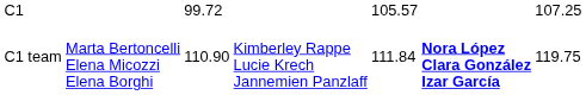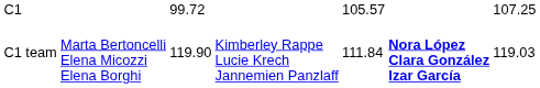 <table>
 <tr>
 <td>C1</td>
 <td></td>
 <td>99.72</td>
 <td></td>
 <td>105.57</td>
 <td></td>
 <td>107.25</td>
 </tr>
 <tr>
 <td>C1 team</td>
 <td><br><a href='#'>Marta Bertoncelli</a><br><a href='#'>Elena Micozzi</a><br><a href='#'>Elena Borghi</a></td>
-<td>110.90</td>
+<td>119.90</td>
 <td><br><a href='#'>Kimberley Rappe</a><br><a href='#'>Lucie Krech</a><br><a href='#'>Jannemien Panzlaff</a></td>
 <td>111.84</td>
 <td><strong><br><a href='#'>Nora López</a><br><a href='#'>Clara González</a><br><a href='#'>Izar García</a></strong></td>
-<td>119.75</td>
+<td>119.03</td>
 </tr>
 </table>
